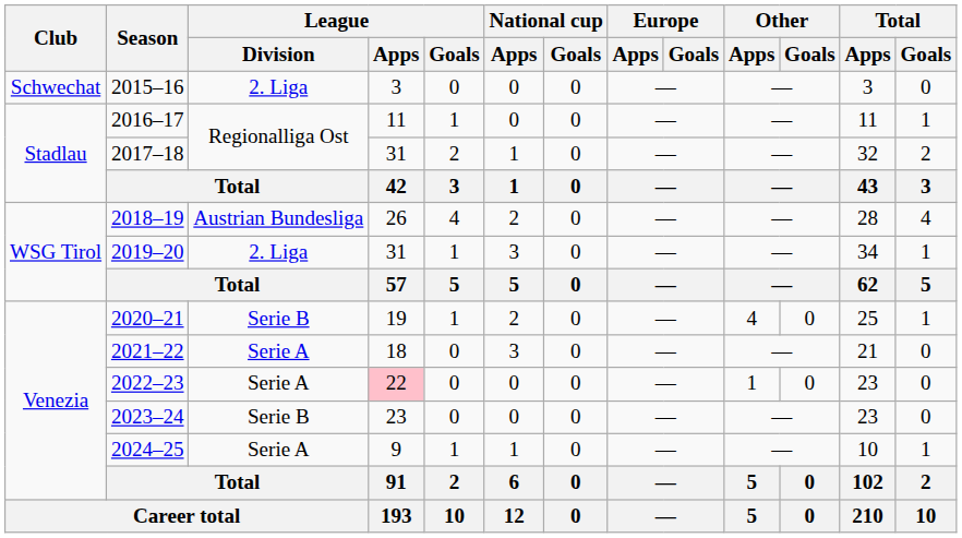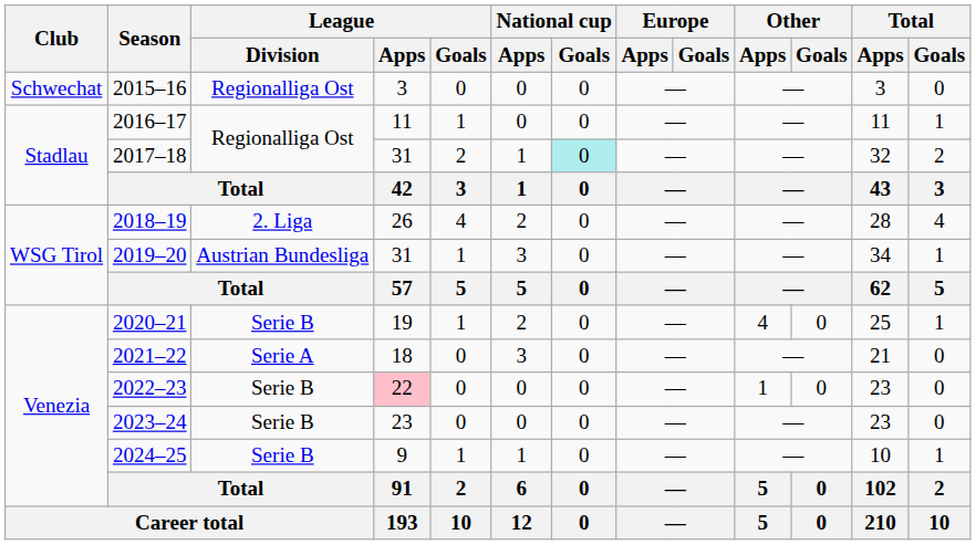 <table class="wikitable" style="text-align:center">
 <tr>
 <th rowspan="2">Club</th>
 <th rowspan="2">Season</th>
 <th colspan="3">League</th>
 <th colspan="2">National cup</th>
 <th colspan="2">Europe</th>
 <th colspan="2">Other</th>
 <th colspan="2">Total</th>
 </tr>
 <tr>
 <th>Division</th>
 <th>Apps</th>
 <th>Goals</th>
 <th>Apps</th>
 <th>Goals</th>
 <th>Apps</th>
 <th>Goals</th>
 <th>Apps</th>
 <th>Goals</th>
 <th>Apps</th>
 <th>Goals</th>
 </tr>
 <tr>
 <td><a href='#'>Schwechat</a></td>
 <td>2015–16</td>
-<td><a href='#'>2. Liga</a></td>
+<td><a href='#'>Regionalliga Ost</a></td>
 <td>3</td>
 <td>0</td>
 <td>0</td>
 <td>0</td>
 <td colspan="2">—</td>
 <td colspan="2">—</td>
 <td>3</td>
 <td>0</td>
 </tr>
 <tr>
 <td rowspan="3"><a href='#'>Stadlau</a></td>
 <td>2016–17</td>
 <td rowspan="2">Regionalliga Ost</td>
 <td>11</td>
 <td>1</td>
 <td>0</td>
 <td>0</td>
 <td colspan="2">—</td>
 <td colspan="2">—</td>
 <td>11</td>
 <td>1</td>
 </tr>
 <tr>
 <td>2017–18</td>
 <td>31</td>
 <td>2</td>
 <td>1</td>
-<td>0</td>
+<td style="background: paleturquoise;">0</td>
 <td colspan="2">—</td>
 <td colspan="2">—</td>
 <td>32</td>
 <td>2</td>
 </tr>
 <tr>
 <th colspan="2">Total</th>
 <th>42</th>
 <th>3</th>
 <th>1</th>
 <th>0</th>
 <th colspan="2">—</th>
 <th colspan="2">—</th>
 <th>43</th>
 <th>3</th>
 </tr>
 <tr>
 <td rowspan="3"><a href='#'>WSG Tirol</a></td>
 <td><a href='#'>2018–19</a></td>
-<td><a href='#'>Austrian Bundesliga</a></td>
+<td><a href='#'>2. Liga</a></td>
 <td>26</td>
 <td>4</td>
 <td>2</td>
 <td>0</td>
 <td colspan="2">—</td>
 <td colspan="2">—</td>
 <td>28</td>
 <td>4</td>
 </tr>
 <tr>
 <td><a href='#'>2019–20</a></td>
-<td><a href='#'>2. Liga</a></td>
+<td><a href='#'>Austrian Bundesliga</a></td>
 <td>31</td>
 <td>1</td>
 <td>3</td>
 <td>0</td>
 <td colspan="2">—</td>
 <td colspan="2">—</td>
 <td>34</td>
 <td>1</td>
 </tr>
 <tr>
 <th colspan="2">Total</th>
 <th>57</th>
 <th>5</th>
 <th>5</th>
 <th>0</th>
 <th colspan="2">—</th>
 <th colspan="2">—</th>
 <th>62</th>
 <th>5</th>
 </tr>
 <tr>
 <td rowspan="6"><a href='#'>Venezia</a></td>
 <td><a href='#'>2020–21</a></td>
 <td><a href='#'>Serie B</a></td>
 <td>19</td>
 <td>1</td>
 <td>2</td>
 <td>0</td>
 <td colspan="2">—</td>
 <td>4</td>
 <td>0</td>
 <td>25</td>
 <td>1</td>
 </tr>
 <tr>
 <td><a href='#'>2021–22</a></td>
 <td><a href='#'>Serie A</a></td>
 <td>18</td>
 <td>0</td>
 <td>3</td>
 <td>0</td>
 <td colspan="2">—</td>
 <td colspan="2">—</td>
 <td>21</td>
 <td>0</td>
 </tr>
 <tr>
 <td><a href='#'>2022–23</a></td>
-<td>Serie A</td>
+<td>Serie B</td>
 <td style="background: pink;">22</td>
 <td>0</td>
 <td>0</td>
 <td>0</td>
 <td colspan="2">—</td>
 <td>1</td>
 <td>0</td>
 <td>23</td>
 <td>0</td>
 </tr>
 <tr>
 <td><a href='#'>2023–24</a></td>
 <td>Serie B</td>
 <td>23</td>
 <td>0</td>
 <td>0</td>
 <td>0</td>
 <td colspan="2">—</td>
 <td colspan="2">—</td>
 <td>23</td>
 <td>0</td>
 </tr>
 <tr>
 <td><a href='#'>2024–25</a></td>
-<td>Serie A</td>
+<td><a href='#'>Serie B</a></td>
 <td>9</td>
 <td>1</td>
 <td>1</td>
 <td>0</td>
 <td colspan="2">—</td>
 <td colspan="2">—</td>
 <td>10</td>
 <td>1</td>
 </tr>
 <tr>
 <th colspan="2">Total</th>
 <th>91</th>
 <th>2</th>
 <th>6</th>
 <th>0</th>
 <th colspan="2">—</th>
 <th>5</th>
 <th>0</th>
 <th>102</th>
 <th>2</th>
 </tr>
 <tr>
 <th colspan="3">Career total</th>
 <th>193</th>
 <th>10</th>
 <th>12</th>
 <th>0</th>
 <th colspan="2">—</th>
 <th>5</th>
 <th>0</th>
 <th>210</th>
 <th>10</th>
 </tr>
 </table>
